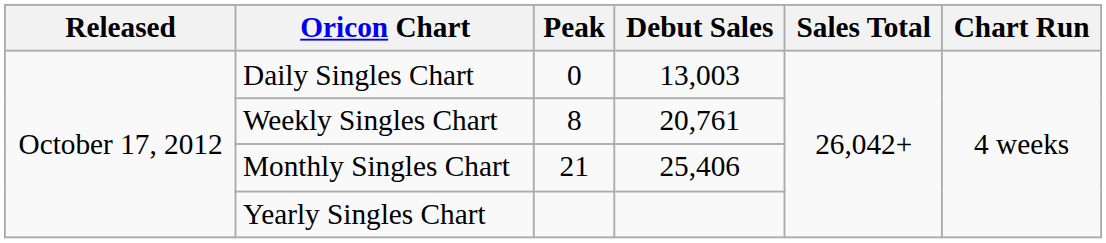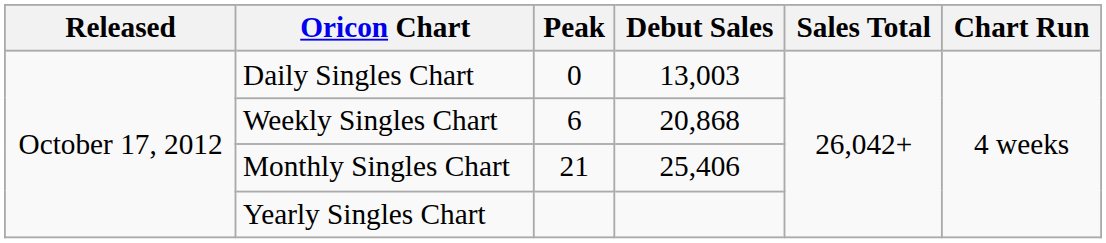 <table class="wikitable" style="width:600px;">
 <tr>
 <th style="text-align:center;">Released</th>
 <th style="text-align:center;"><a href='#'>Oricon</a> Chart</th>
 <th style="text-align:center;">Peak</th>
 <th style="text-align:center;">Debut Sales</th>
 <th style="text-align:center;">Sales Total</th>
 <th style="text-align:center;">Chart Run</th>
 </tr>
 <tr>
 <td style="text-align:center;" rowspan="4">October 17, 2012</td>
 <td align="left">Daily Singles Chart</td>
 <td style="text-align:center;">0</td>
 <td style="text-align:center;" rowspan="1">13,003</td>
 <td style="text-align:center;" rowspan="4">26,042+</td>
 <td style="text-align:center;" rowspan="4">4 weeks</td>
 </tr>
 <tr>
 <td align="left">Weekly Singles Chart</td>
-<td style="text-align:center;">8</td>
-<td style="text-align:center;" rowspan="1">20,761</td>
+<td style="text-align:center;">6</td>
+<td style="text-align:center;" rowspan="1">20,868</td>
 </tr>
 <tr>
 <td align="left">Monthly Singles Chart</td>
 <td style="text-align:center;">21</td>
 <td style="text-align:center;" rowspan="1">25,406</td>
 </tr>
 <tr>
 <td align="left">Yearly Singles Chart</td>
 <td style="text-align:center;"></td>
 <td style="text-align:center;" rowspan="1"></td>
 </tr>
 </table>
